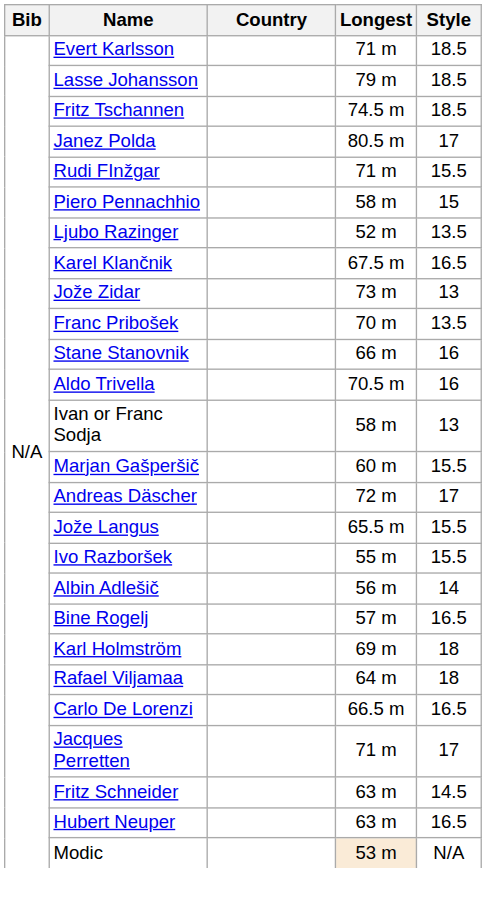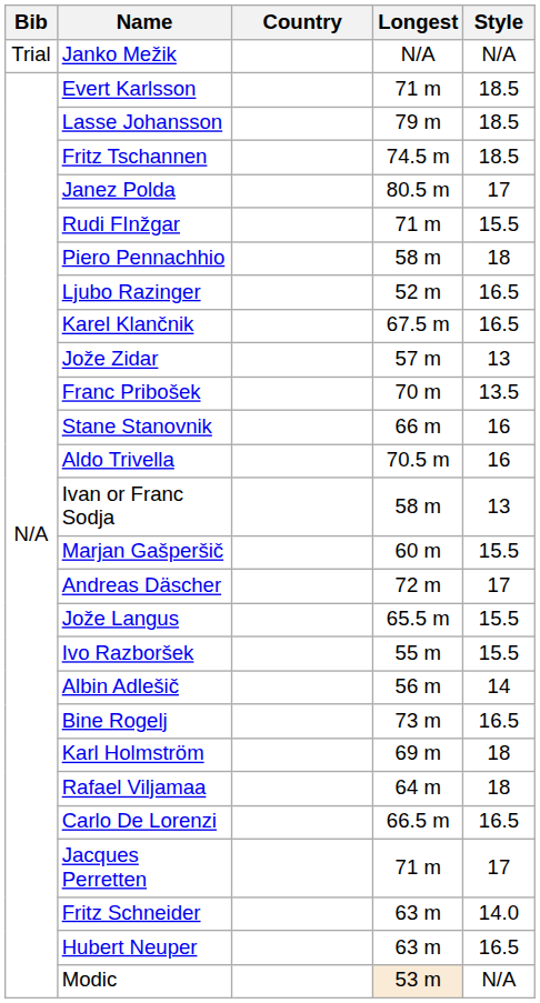 <table class="wikitable collapsible autocollapse sortable" cellpadding="3" cellspacing="0" border="1" style="background:#fff; font-size:86%; width:28%; line-height:16px; border:grey solid 1px; border-collapse:collapse;">
 <tr>
 <th width="30">Bib</th>
 <th width="150">Name</th>
 <th width="125">Country</th>
 <th width="50">Longest</th>
 <th width="50">Style</th>
+</tr>
+<tr>
+<td align=center>Trial</td>
+<td><a href='#'>Janko Mežik</a></td>
+<td></td>
+<td align=center>N/A</td>
+<td align=center>N/A</td>
 </tr>
 <tr>
 <td align=center rowspan=26>N/A</td>
 <td><a href='#'>Evert Karlsson</a></td>
 <td></td>
 <td align=center>71 m</td>
 <td align=center>18.5</td>
 </tr>
 <tr>
 <td><a href='#'>Lasse Johansson</a></td>
 <td></td>
 <td align=center>79 m</td>
 <td align=center>18.5</td>
 </tr>
 <tr>
 <td><a href='#'>Fritz Tschannen</a></td>
 <td></td>
 <td align=center>74.5 m</td>
 <td align=center>18.5</td>
 </tr>
 <tr>
 <td><a href='#'>Janez Polda</a></td>
 <td></td>
 <td align=center>80.5 m</td>
 <td align=center>17</td>
 </tr>
 <tr>
 <td><a href='#'>Rudi FInžgar</a></td>
 <td></td>
 <td align=center>71 m</td>
 <td align=center>15.5</td>
 </tr>
 <tr>
 <td><a href='#'>Piero Pennachhio</a></td>
 <td></td>
 <td align=center>58 m</td>
-<td align=center>15</td>
+<td align=center>18</td>
 </tr>
 <tr>
 <td><a href='#'>Ljubo Razinger</a></td>
 <td></td>
 <td align=center>52 m</td>
-<td align=center>13.5</td>
+<td align=center>16.5</td>
 </tr>
 <tr>
 <td><a href='#'>Karel Klančnik</a></td>
 <td></td>
 <td align=center>67.5 m</td>
 <td align=center>16.5</td>
 </tr>
 <tr>
 <td><a href='#'>Jože Zidar</a></td>
 <td></td>
-<td align=center>73 m</td>
+<td align=center>57 m</td>
 <td align=center>13</td>
 </tr>
 <tr>
 <td><a href='#'>Franc Pribošek</a></td>
 <td></td>
 <td align=center>70 m</td>
 <td align=center>13.5</td>
 </tr>
 <tr>
 <td><a href='#'>Stane Stanovnik</a></td>
 <td></td>
 <td align=center>66 m</td>
 <td align=center>16</td>
 </tr>
 <tr>
 <td><a href='#'>Aldo Trivella</a></td>
 <td></td>
 <td align=center>70.5 m</td>
 <td align=center>16</td>
 </tr>
 <tr>
 <td>Ivan or Franc Sodja</td>
 <td></td>
 <td align=center>58 m</td>
 <td align=center>13</td>
 </tr>
 <tr>
 <td><a href='#'>Marjan Gašperšič</a></td>
 <td></td>
 <td align=center>60 m</td>
 <td align=center>15.5</td>
 </tr>
 <tr>
 <td><a href='#'>Andreas Däscher</a></td>
 <td></td>
 <td align=center>72 m</td>
 <td align=center>17</td>
 </tr>
 <tr>
 <td><a href='#'>Jože Langus</a></td>
 <td></td>
 <td align=center>65.5 m</td>
 <td align=center>15.5</td>
 </tr>
 <tr>
 <td><a href='#'>Ivo Razboršek</a></td>
 <td></td>
 <td align=center>55 m</td>
 <td align=center>15.5</td>
 </tr>
 <tr>
 <td><a href='#'>Albin Adlešič</a></td>
 <td></td>
 <td align=center>56 m</td>
 <td align=center>14</td>
 </tr>
 <tr>
 <td><a href='#'>Bine Rogelj</a></td>
 <td></td>
-<td align=center>57 m</td>
+<td align=center>73 m</td>
 <td align=center>16.5</td>
 </tr>
 <tr>
 <td><a href='#'>Karl Holmström</a></td>
 <td></td>
 <td align=center>69 m</td>
 <td align=center>18</td>
 </tr>
 <tr>
 <td><a href='#'>Rafael Viljamaa</a></td>
 <td></td>
 <td align=center>64 m</td>
 <td align=center>18</td>
 </tr>
 <tr>
 <td><a href='#'>Carlo De Lorenzi</a></td>
 <td></td>
 <td align=center>66.5 m</td>
 <td align=center>16.5</td>
 </tr>
 <tr>
 <td><a href='#'>Jacques Perretten</a></td>
 <td></td>
 <td align=center>71 m</td>
 <td align=center>17</td>
 </tr>
 <tr>
 <td><a href='#'>Fritz Schneider</a></td>
 <td></td>
 <td align=center>63 m</td>
-<td align=center>14.5</td>
+<td align=center>14.0</td>
 </tr>
 <tr>
 <td><a href='#'>Hubert Neuper</a></td>
 <td></td>
 <td align=center>63 m</td>
 <td align=center>16.5</td>
 </tr>
 <tr>
 <td>Modic</td>
 <td></td>
 <td align=center bgcolor=#FAEBD7>53 m</td>
 <td align=center>N/A</td>
 </tr>
 </table>
